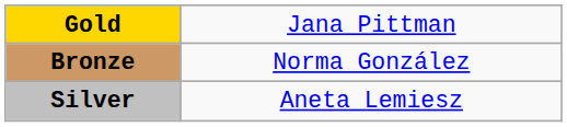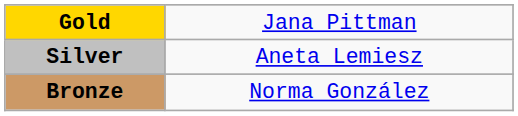 <table class="wikitable" style="text-align:center; " width="35%">
 <tr>
 <td bgcolor="gold"><strong>Gold</strong></td>
 <td><a href='#'>Jana Pittman</a><br>  <small><em></em></small></td>
 </tr>
 <tr>
+<td bgcolor="silver"><strong>Silver</strong></td>
+<td><a href='#'>Aneta Lemiesz</a><br>  <small><em></em></small></td>
+</tr>
+<tr>
 <td bgcolor="CC9966"><strong>Bronze</strong></td>
 <td><a href='#'>Norma González</a><br>  <small><em></em></small></td>
 </tr>
-<tr>
-<td bgcolor="silver"><strong>Silver</strong></td>
-<td><a href='#'>Aneta Lemiesz</a><br>  <small><em></em></small></td>
-</tr>
 </table>
